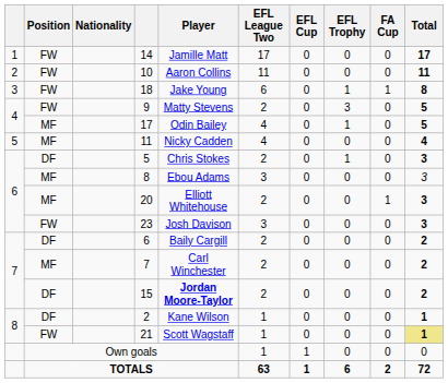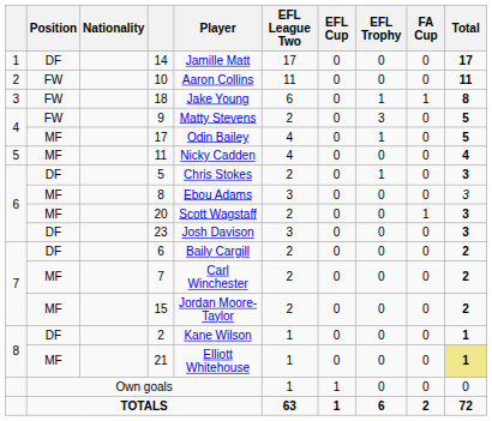 <table class="wikitable" style="font-size: 95%; text-align: center;">
 <tr>
 <th width=60></th>
 <th width=60>Position</th>
 <th width=80>Nationality</th>
 <th width=60></th>
 <th width=180>Player</th>
 <th width=100>EFL League Two</th>
 <th width=80>EFL Cup</th>
 <th width=80>EFL Trophy</th>
 <th width=80>FA Cup</th>
 <th width=80>Total</th>
 </tr>
 <tr>
 <td rowspan=1>1</td>
-<td>FW</td>
+<td>DF</td>
 <td></td>
 <td>14</td>
 <td><a href='#'>Jamille Matt</a></td>
 <td>17</td>
 <td>0</td>
 <td>0</td>
 <td>0</td>
 <td><strong>17</strong></td>
 </tr>
 <tr>
 <td rowspan=1>2</td>
 <td>FW</td>
 <td></td>
 <td>10</td>
 <td><a href='#'>Aaron Collins</a></td>
 <td>11</td>
 <td>0</td>
 <td>0</td>
 <td>0</td>
 <td><strong>11</strong></td>
 </tr>
 <tr>
 <td rowspan=1>3</td>
 <td>FW</td>
 <td></td>
 <td>18</td>
 <td><a href='#'>Jake Young</a></td>
 <td>6</td>
 <td>0</td>
 <td>1</td>
 <td>1</td>
 <td><strong>8</strong></td>
 </tr>
 <tr>
 <td rowspan=2>4</td>
 <td>FW</td>
 <td></td>
 <td>9</td>
 <td><a href='#'>Matty Stevens</a></td>
 <td>2</td>
 <td>0</td>
 <td>3</td>
 <td>0</td>
 <td><strong>5</strong></td>
 </tr>
 <tr>
 <td>MF</td>
 <td></td>
 <td>17</td>
 <td><a href='#'>Odin Bailey</a></td>
 <td>4</td>
 <td>0</td>
 <td>1</td>
 <td>0</td>
 <td><strong>5</strong></td>
 </tr>
 <tr>
 <td rowspan=1>5</td>
 <td>MF</td>
 <td></td>
 <td>11</td>
 <td><a href='#'>Nicky Cadden</a></td>
 <td>4</td>
 <td>0</td>
 <td>0</td>
 <td>0</td>
 <td><strong>4</strong></td>
 </tr>
 <tr>
 <td rowspan=4>6</td>
 <td>DF</td>
 <td></td>
 <td>5</td>
 <td><a href='#'>Chris Stokes</a></td>
 <td>2</td>
 <td>0</td>
 <td>1</td>
 <td>0</td>
 <td><strong>3</strong></td>
 </tr>
 <tr>
 <td>MF</td>
 <td></td>
 <td>8</td>
 <td><a href='#'>Ebou Adams</a></td>
 <td>3</td>
 <td>0</td>
 <td>0</td>
 <td>0</td>
 <td><em>3</em></td>
 </tr>
 <tr>
 <td>MF</td>
 <td></td>
 <td>20</td>
-<td><a href='#'>Elliott Whitehouse</a></td>
+<td><a href='#'>Scott Wagstaff</a></td>
 <td>2</td>
 <td>0</td>
 <td>0</td>
 <td>1</td>
 <td><strong>3</strong></td>
 </tr>
 <tr>
-<td>FW</td>
+<td>DF</td>
 <td></td>
 <td>23</td>
 <td><a href='#'>Josh Davison</a></td>
 <td>3</td>
 <td>0</td>
 <td>0</td>
 <td>0</td>
 <td><strong>3</strong></td>
 </tr>
 <tr>
 <td rowspan=3>7</td>
 <td>DF</td>
 <td></td>
 <td>6</td>
 <td><a href='#'>Baily Cargill</a></td>
 <td>2</td>
 <td>0</td>
 <td>0</td>
 <td>0</td>
 <td><strong>2</strong></td>
 </tr>
 <tr>
 <td>MF</td>
 <td></td>
 <td>7</td>
 <td><a href='#'>Carl Winchester</a></td>
 <td>2</td>
 <td>0</td>
 <td>0</td>
 <td>0</td>
 <td><strong>2</strong></td>
 </tr>
 <tr>
-<td>DF</td>
+<td>MF</td>
 <td></td>
 <td>15</td>
-<td><strong><a href='#'>Jordan Moore-Taylor</a></strong></td>
+<td><a href='#'>Jordan Moore-Taylor</a></td>
 <td>2</td>
 <td>0</td>
 <td>0</td>
 <td>0</td>
 <td><strong>2</strong></td>
 </tr>
 <tr>
 <td rowspan=2>8</td>
 <td>DF</td>
 <td></td>
 <td>2</td>
 <td><a href='#'>Kane Wilson</a></td>
 <td>1</td>
 <td>0</td>
 <td>0</td>
 <td>0</td>
 <td><strong>1</strong></td>
 </tr>
 <tr>
-<td>FW</td>
+<td>MF</td>
 <td></td>
 <td>21</td>
-<td><a href='#'>Scott Wagstaff</a></td>
+<td><a href='#'>Elliott Whitehouse</a></td>
 <td>1</td>
 <td>0</td>
 <td>0</td>
 <td>0</td>
 <td style="background: khaki;"><strong>1</strong></td>
 </tr>
 <tr>
 <td rowspan="1"></td>
 <td colspan=4>Own goals</td>
 <td>1</td>
 <td>1</td>
 <td>0</td>
 <td>0</td>
 <td>0</td>
 </tr>
 <tr>
 <td rowspan="1"></td>
 <td colspan=4><strong>TOTALS</strong></td>
 <td><strong>63</strong></td>
 <td><strong>1</strong></td>
 <td><strong>6</strong></td>
 <td><strong>2</strong></td>
 <td><strong>72</strong></td>
 </tr>
 </table>
